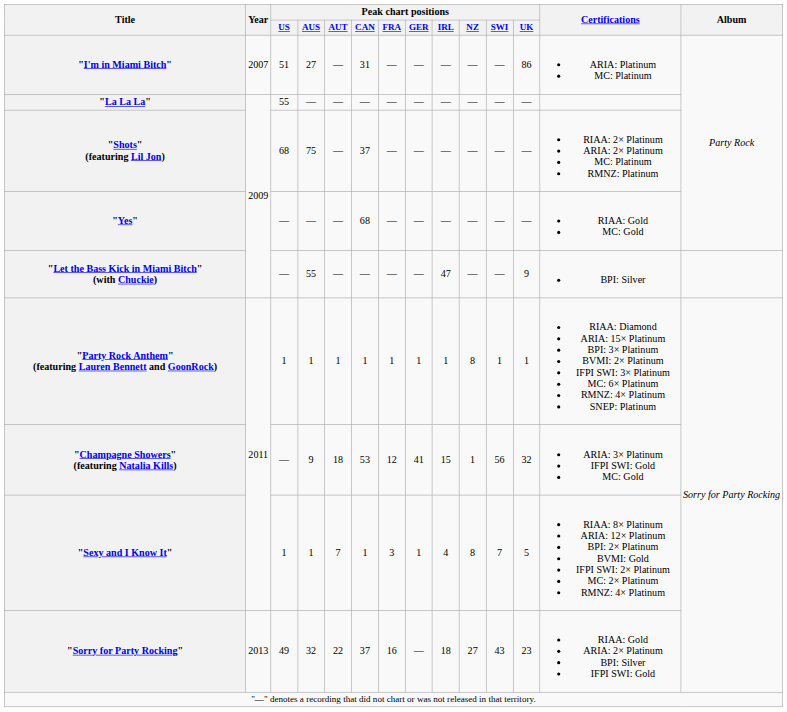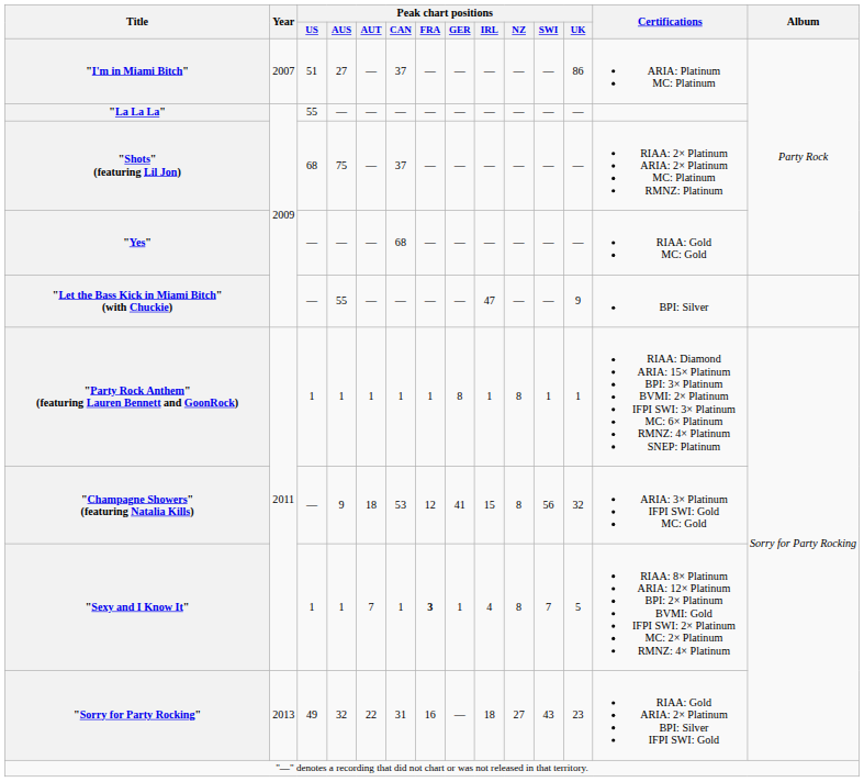 <table class="wikitable plainrowheaders" style="text-align:center;" border="1">
 <tr>
 <th scope="col" rowspan="2" style="width:23.5em;">Title</th>
 <th scope="col" rowspan="2">Year</th>
 <th scope="col" colspan="10">Peak chart positions</th>
 <th scope="col" rowspan="2" style="width:13.5em;"><a href='#'>Certifications</a></th>
 <th scope="col" rowspan="2">Album</th>
 </tr>
 <tr>
 <th scope="col" style="width:2.5em;font-size:90%;"><a href='#'>US</a><br></th>
 <th scope="col" style="width:2.5em;font-size:90%;"><a href='#'>AUS</a><br></th>
 <th scope="col" style="width:2.5em;font-size:90%;"><a href='#'>AUT</a><br></th>
 <th scope="col" style="width:2.5em;font-size:90%;"><a href='#'>CAN</a><br></th>
 <th scope="col" style="width:2.5em;font-size:90%;"><a href='#'>FRA</a><br></th>
 <th scope="col" style="width:2.5em;font-size:90%;"><a href='#'>GER</a><br></th>
 <th scope="col" style="width:2.5em;font-size:90%;"><a href='#'>IRL</a><br></th>
 <th scope="col" style="width:2.5em;font-size:90%;"><a href='#'>NZ</a><br></th>
 <th scope="col" style="width:2.5em;font-size:90%;"><a href='#'>SWI</a><br></th>
 <th scope="col" style="width:2.5em;font-size:90%;"><a href='#'>UK</a><br></th>
 </tr>
 <tr>
 <th scope="row">"<a href='#'>I'm in Miami Bitch</a>"</th>
 <td>2007</td>
 <td>51</td>
 <td>27</td>
 <td>—</td>
-<td>31</td>
+<td>37</td>
 <td>—</td>
 <td>—</td>
 <td>—</td>
 <td>—</td>
 <td>—</td>
 <td>86</td>
 <td><br><ul><li>ARIA: Platinum</li><li>MC: Platinum</li></ul></td>
 <td rowspan="4"><em>Party Rock</em></td>
 </tr>
 <tr>
 <th scope="row">"<a href='#'>La La La</a>"</th>
 <td rowspan="4">2009</td>
 <td>55</td>
 <td>—</td>
 <td>—</td>
 <td>—</td>
 <td>—</td>
 <td>—</td>
 <td>—</td>
 <td>—</td>
 <td>—</td>
 <td>—</td>
 <td></td>
 </tr>
 <tr>
 <th scope="row">"<a href='#'>Shots</a>"<br><span>(featuring <a href='#'>Lil Jon</a>)</span></th>
 <td>68</td>
 <td>75</td>
 <td>—</td>
 <td>37</td>
 <td>—</td>
 <td>—</td>
 <td>—</td>
 <td>—</td>
 <td>—</td>
 <td>—</td>
 <td><br><ul><li>RIAA: 2× Platinum</li><li>ARIA: 2× Platinum</li><li>MC: Platinum</li><li>RMNZ: Platinum</li></ul></td>
 </tr>
 <tr>
 <th scope="row">"<a href='#'>Yes</a>"</th>
 <td>—</td>
 <td>—</td>
 <td>—</td>
 <td>68</td>
 <td>—</td>
 <td>—</td>
 <td>—</td>
 <td>—</td>
 <td>—</td>
 <td>—</td>
 <td><br><ul><li>RIAA: Gold</li><li>MC: Gold</li></ul></td>
 </tr>
 <tr>
 <th scope="row">"<a href='#'>Let the Bass Kick in Miami Bitch</a>"<br><span>(with <a href='#'>Chuckie</a>)</span></th>
 <td>—</td>
 <td>55</td>
 <td>—</td>
 <td>—</td>
 <td>—</td>
 <td>—</td>
 <td>47</td>
 <td>—</td>
 <td>—</td>
 <td>9</td>
 <td><br><ul><li>BPI: Silver</li></ul></td>
 <td></td>
 </tr>
 <tr>
 <th scope="row">"<a href='#'>Party Rock Anthem</a>"<br><span>(featuring <a href='#'>Lauren Bennett</a> and <a href='#'>GoonRock</a>)</span></th>
 <td rowspan="3">2011</td>
 <td>1</td>
 <td>1</td>
 <td>1</td>
 <td>1</td>
 <td>1</td>
-<td>1</td>
+<td>8</td>
 <td>1</td>
 <td>8</td>
 <td>1</td>
 <td>1</td>
 <td><br><ul><li>RIAA: Diamond</li><li>ARIA: 15× Platinum</li><li>BPI: 3× Platinum</li><li>BVMI: 2× Platinum</li><li>IFPI SWI: 3× Platinum</li><li>MC: 6× Platinum</li><li>RMNZ: 4× Platinum</li><li>SNEP: Platinum</li></ul></td>
 <td rowspan="4"><em>Sorry for Party Rocking</em></td>
 </tr>
 <tr>
 <th scope="row">"<a href='#'>Champagne Showers</a>"<br><span>(featuring <a href='#'>Natalia Kills</a>)</span></th>
 <td>—</td>
 <td>9</td>
 <td>18</td>
 <td>53</td>
 <td>12</td>
 <td>41</td>
 <td>15</td>
-<td>1</td>
+<td>8</td>
 <td>56</td>
 <td>32</td>
 <td><br><ul><li>ARIA: 3× Platinum</li><li>IFPI SWI: Gold</li><li>MC: Gold</li></ul></td>
 </tr>
 <tr>
 <th scope="row">"<a href='#'>Sexy and I Know It</a>"</th>
 <td>1</td>
 <td>1</td>
 <td>7</td>
 <td>1</td>
-<td>3</td>
+<td><strong>3</strong></td>
 <td>1</td>
 <td>4</td>
 <td>8</td>
 <td>7</td>
 <td>5</td>
 <td><br><ul><li>RIAA: 8× Platinum</li><li>ARIA: 12× Platinum</li><li>BPI: 2× Platinum</li><li>BVMI: Gold</li><li>IFPI SWI: 2× Platinum</li><li>MC: 2× Platinum</li><li>RMNZ: 4× Platinum</li></ul></td>
 </tr>
 <tr>
 <th scope="row">"<a href='#'>Sorry for Party Rocking</a>"</th>
 <td>2013</td>
 <td>49</td>
 <td>32</td>
 <td>22</td>
-<td>37</td>
+<td>31</td>
 <td>16</td>
 <td>—</td>
 <td>18</td>
 <td>27</td>
 <td>43</td>
 <td>23</td>
 <td><br><ul><li>RIAA: Gold</li><li>ARIA: 2× Platinum</li><li>BPI: Silver</li><li>IFPI SWI: Gold</li></ul></td>
 </tr>
 <tr>
 <td colspan="14" style="font-size:90%">"—" denotes a recording that did not chart or was not released in that territory.</td>
 </tr>
 </table>
